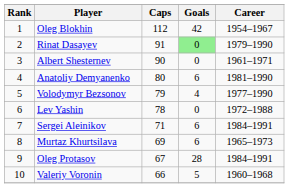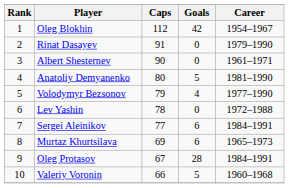 <table class="wikitable sortable" style="text-align: center;">
 <tr>
 </tr>
 <tr>
 <th width=40px>Rank</th>
 <th style="width:160px;">Player</th>
 <th width=50px>Caps</th>
 <th width=50px>Goals</th>
 <th style="width:100px;">Career</th>
 </tr>
 <tr>
 <td>1</td>
 <td align="left"><a href='#'>Oleg Blokhin</a></td>
 <td>112</td>
 <td>42</td>
 <td>1954–1967</td>
 </tr>
 <tr>
 <td>2</td>
 <td align="left"><a href='#'>Rinat Dasayev</a></td>
 <td>91</td>
-<td style="background: lightgreen;">0</td>
+<td>0</td>
 <td>1979–1990</td>
 </tr>
 <tr>
 <td>3</td>
 <td align="left"><a href='#'>Albert Shesternev</a></td>
 <td>90</td>
 <td>0</td>
 <td>1961–1971</td>
 </tr>
 <tr>
 <td>4</td>
 <td align="left"><a href='#'>Anatoliy Demyanenko</a></td>
 <td>80</td>
-<td>6</td>
+<td>5</td>
 <td>1981–1990</td>
 </tr>
 <tr>
 <td>5</td>
 <td align="left"><a href='#'>Volodymyr Bezsonov</a></td>
 <td>79</td>
 <td>4</td>
 <td>1977–1990</td>
 </tr>
 <tr>
 <td>6</td>
 <td align="left"><a href='#'>Lev Yashin</a></td>
 <td>78</td>
 <td>0</td>
 <td>1972–1988</td>
 </tr>
 <tr>
 <td>7</td>
 <td align="left"><a href='#'>Sergei Aleinikov</a></td>
-<td>71</td>
+<td>77</td>
 <td>6</td>
 <td>1984–1991</td>
 </tr>
 <tr>
 <td>8</td>
 <td align="left"><a href='#'>Murtaz Khurtsilava</a></td>
 <td>69</td>
 <td>6</td>
 <td>1965–1973</td>
 </tr>
 <tr>
 <td>9</td>
 <td align="left"><a href='#'>Oleg Protasov</a></td>
 <td>67</td>
 <td>28</td>
 <td>1984–1991</td>
 </tr>
 <tr>
 <td>10</td>
 <td align="left"><a href='#'>Valeriy Voronin</a></td>
 <td>66</td>
 <td>5</td>
 <td>1960–1968</td>
 </tr>
 <tr>
 </tr>
 </table>
